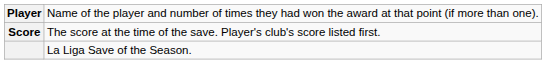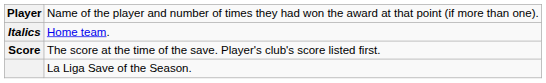 <table class="wikitable">
 <tr>
 <th scope="row">Player </th>
 <td>Name of the player and number of times they had won the award at that point (if more than one).</td>
+</tr>
+<tr>
+<th scope="row"><em>Italics</em></th>
+<td><a href='#'>Home team</a>.</td>
 </tr>
 <tr>
 <th scope="row">Score</th>
 <td>The score at the time of the save. Player's club's score listed first.</td>
 </tr>
 <tr>
 <th scope="row"></th>
 <td>La Liga Save of the Season.</td>
 </tr>
 </table>
